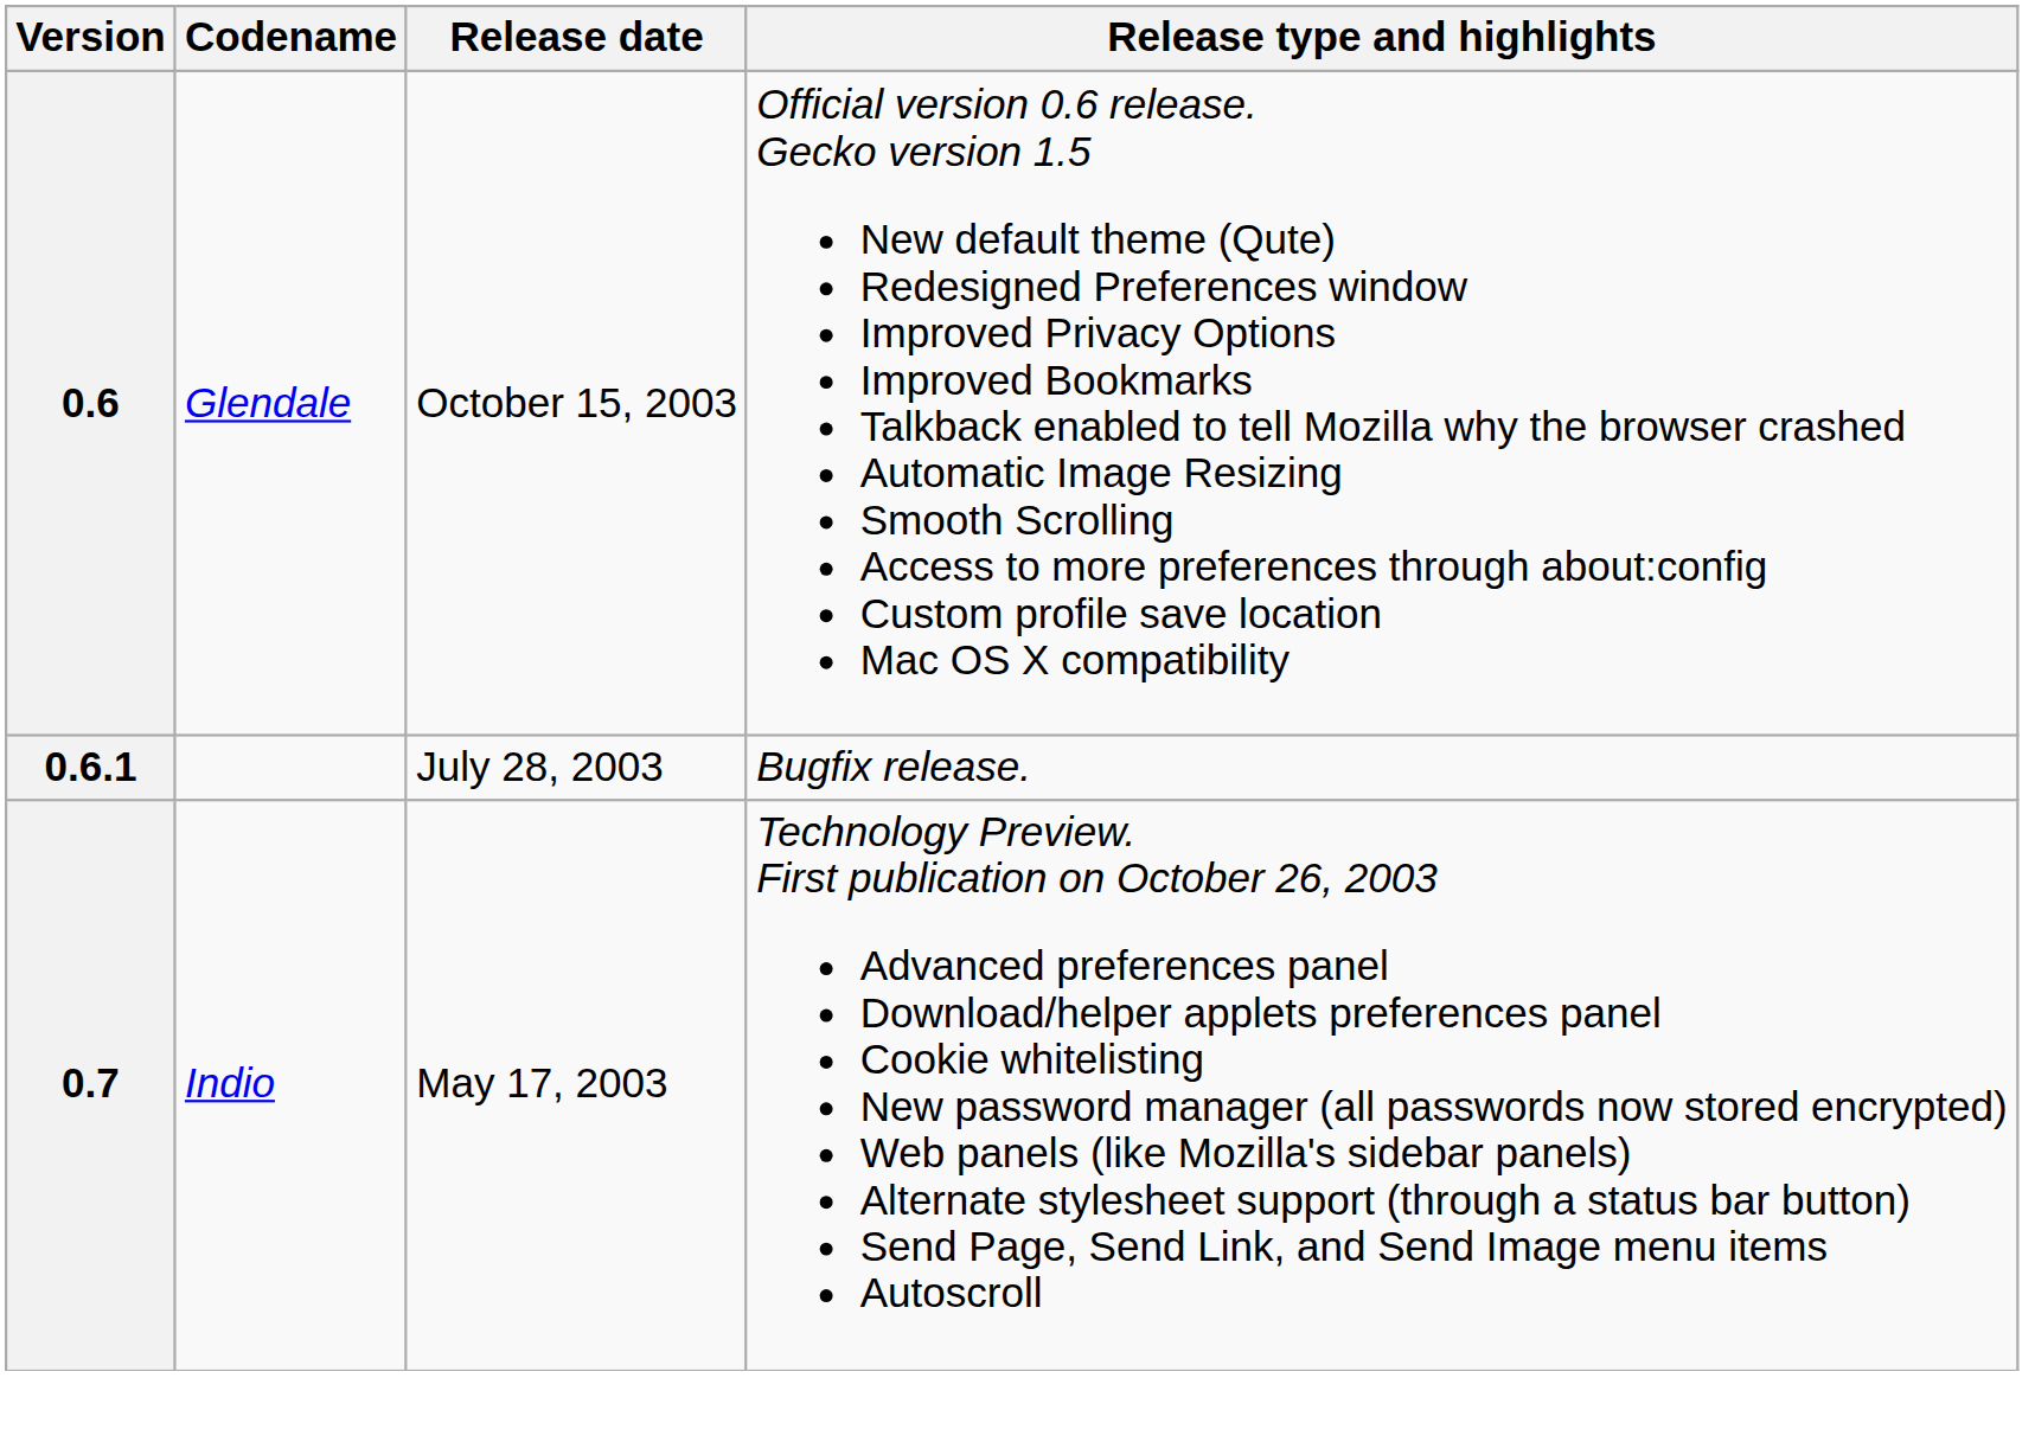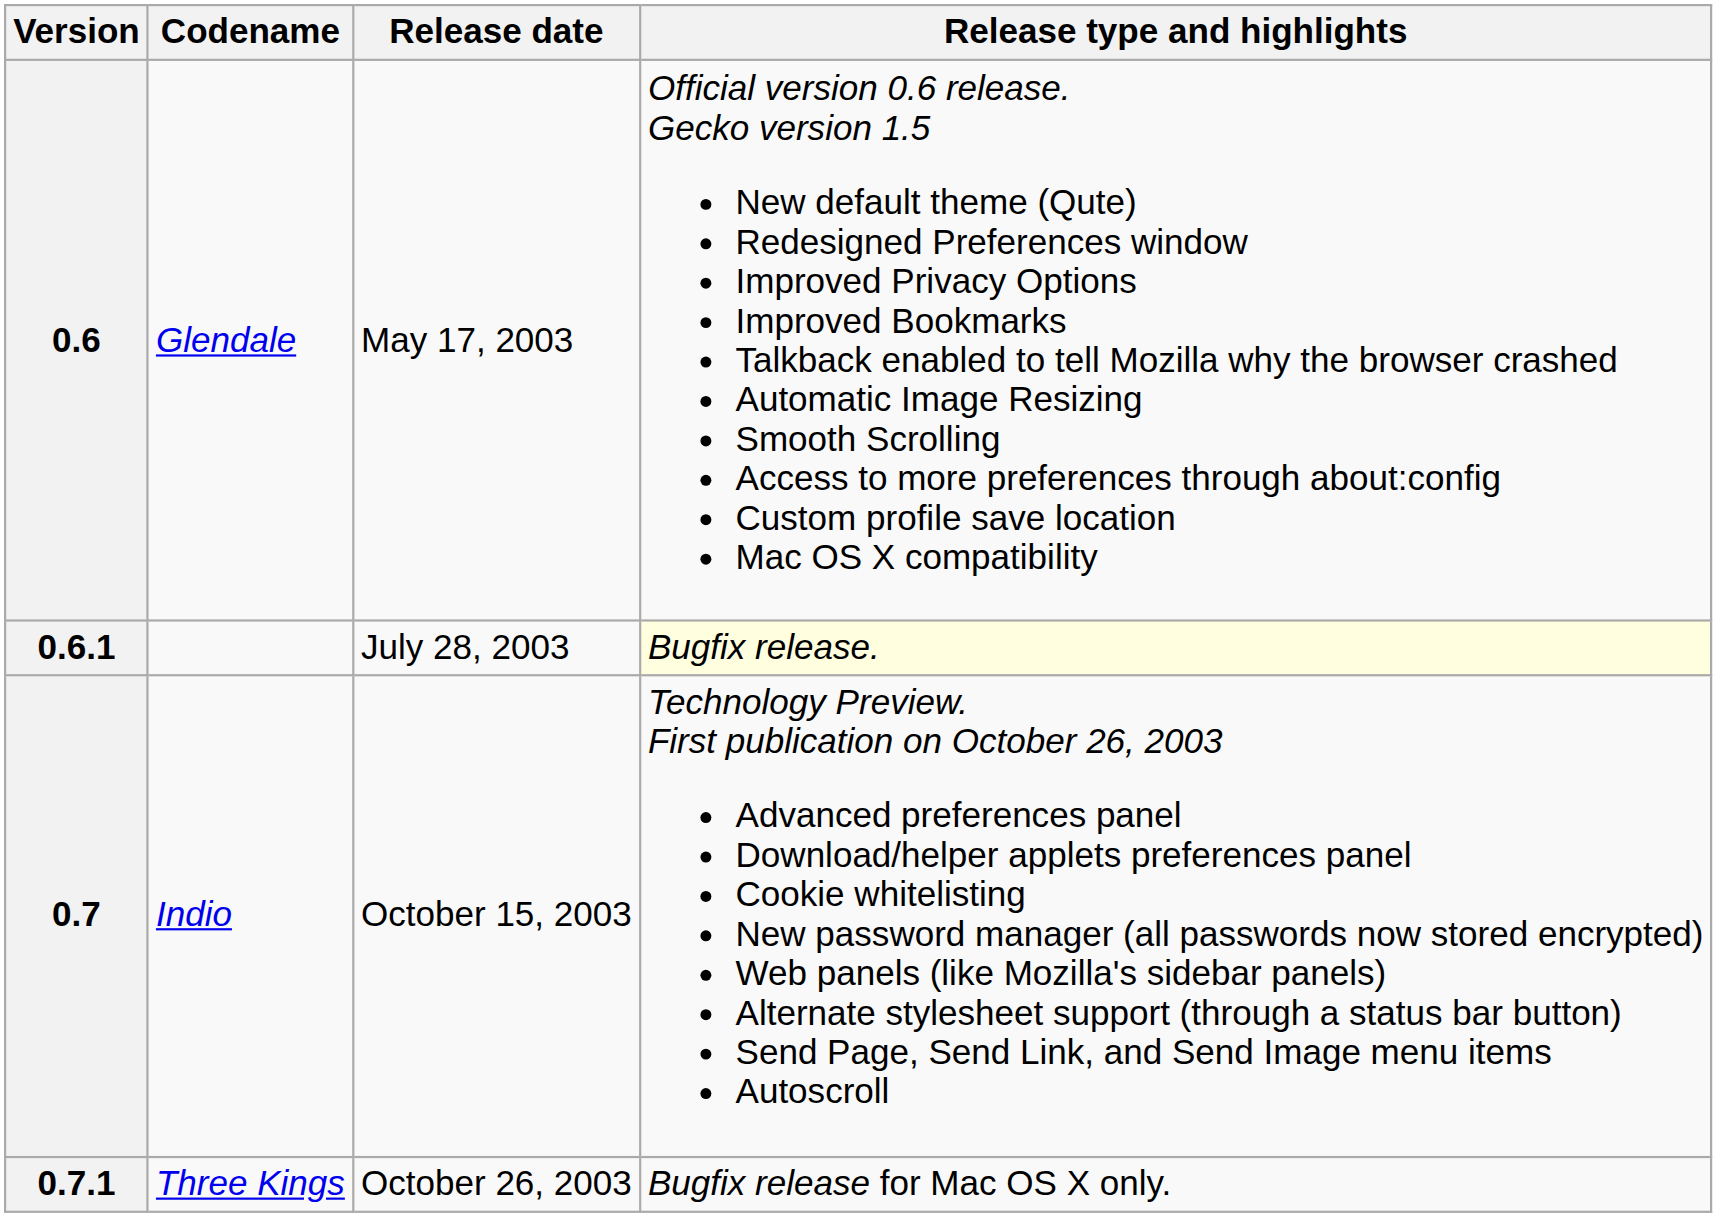 <table class="wikitable mw-collapsible">
 <tr>
 <th scope="col">Version</th>
 <th scope="col">Codename</th>
 <th scope="col">Release date</th>
 <th scope="col">Release type and highlights</th>
 </tr>
 <tr>
 <th scope="row">0.6</th>
 <td><em><a href='#'>Glendale</a></em></td>
-<td>October 15, 2003</td>
+<td>May 17, 2003</td>
 <td><em>Official version 0.6 release.</em><br><em>Gecko version 1.5</em><ul><li>New default theme (Qute)</li><li>Redesigned Preferences window</li><li>Improved Privacy Options</li><li>Improved Bookmarks</li><li>Talkback enabled to tell Mozilla why the browser crashed</li><li>Automatic Image Resizing</li><li>Smooth Scrolling</li><li>Access to more preferences through about:config</li><li>Custom profile save location</li><li>Mac OS X compatibility</li></ul></td>
 </tr>
 <tr>
 <th scope="row">0.6.1</th>
 <td></td>
 <td>July 28, 2003</td>
-<td><em>Bugfix release.</em></td>
+<td style="background: lightyellow;"><em>Bugfix release.</em></td>
 </tr>
 <tr>
 <th scope="row">0.7</th>
 <td><em><a href='#'>Indio</a></em></td>
-<td>May 17, 2003</td>
+<td>October 15, 2003</td>
 <td><em>Technology Preview.</em><br><em>First publication on October 26, 2003</em><ul><li>Advanced preferences panel</li><li>Download/helper applets preferences panel</li><li>Cookie whitelisting</li><li>New password manager (all passwords now stored encrypted)</li><li>Web panels (like Mozilla's sidebar panels)</li><li>Alternate stylesheet support (through a status bar button)</li><li>Send Page, Send Link, and Send Image menu items</li><li>Autoscroll</li></ul></td>
 </tr>
+<tr>
+<th scope="row">0.7.1</th>
+<td><em><a href='#'>Three Kings</a></em></td>
+<td>October 26, 2003</td>
+<td><em>Bugfix release</em> for Mac OS X only.</td>
+</tr>
 </table>
